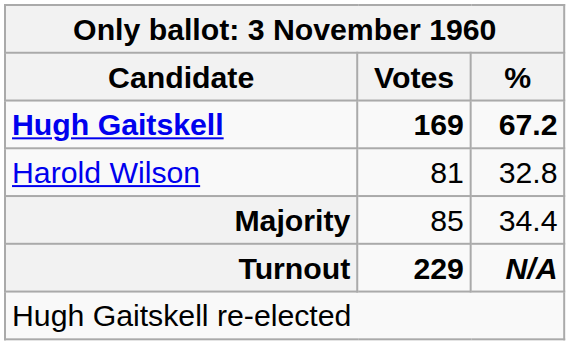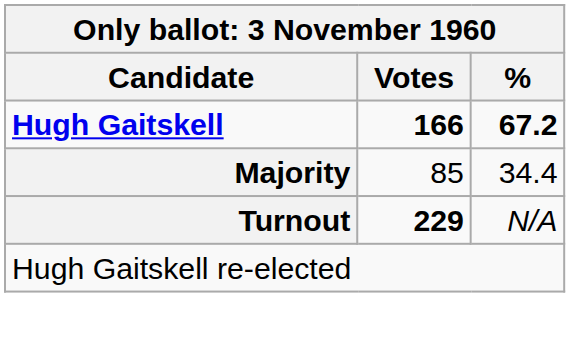 <table class="wikitable" style="font-size:95%;">
 <tr>
 <th colspan="3">Only ballot: 3 November 1960</th>
 </tr>
 <tr>
 <th style="width: 170px">Candidate</th>
 <th style="width: 50px">Votes</th>
 <th style="width: 40px">%</th>
 </tr>
 <tr>
 <td style="width: 170px"><strong><a href='#'>Hugh Gaitskell</a></strong></td>
-<td align="right"><strong>169</strong></td>
+<td align="right"><strong>166</strong></td>
 <td align="right"><strong>67.2</strong></td>
-</tr>
-<tr>
-<td style="width: 170px"><a href='#'>Harold Wilson</a></td>
-<td align="right">81</td>
-<td align="right">32.8</td>
 </tr>
 <tr>
 <th style="text-align:right">Majority</th>
 <td align="right">85</td>
 <td align="right">34.4</td>
 </tr>
 <tr>
 <th style="text-align:right">Turnout</th>
 <td align="right"><strong>229</strong></td>
-<td align="right"><strong><em>N/A</em></strong></td>
+<td align="right"><em>N/A</em></td>
 </tr>
 <tr>
 <td colspan="3">Hugh Gaitskell re-elected</td>
 </tr>
 </table>
